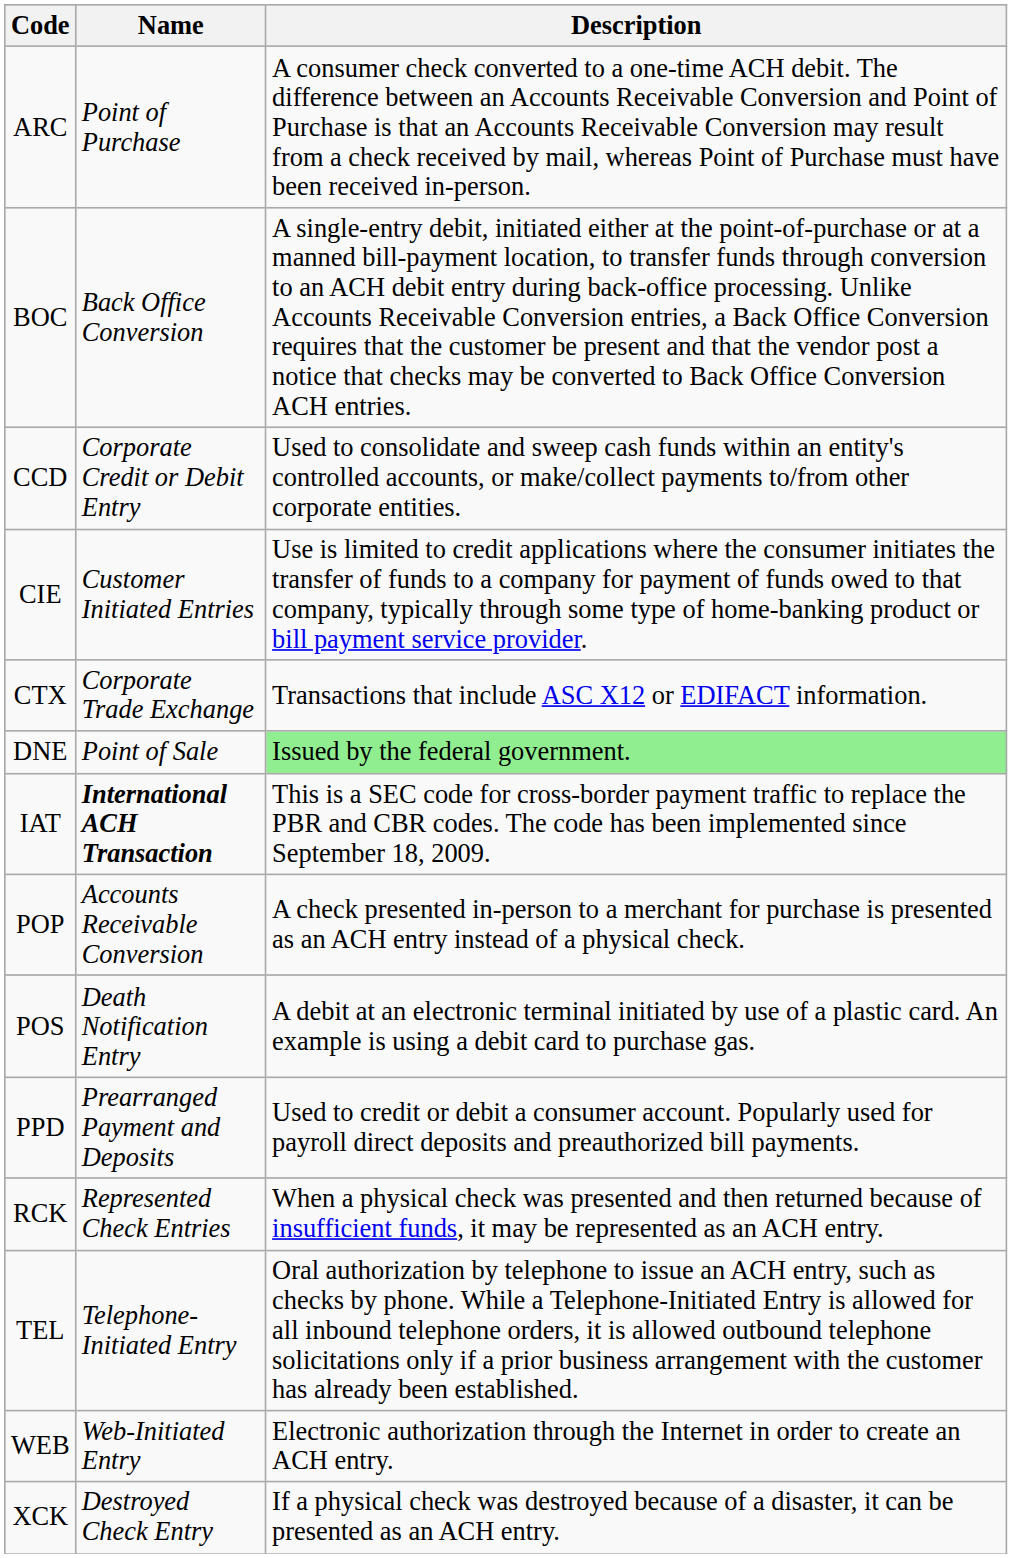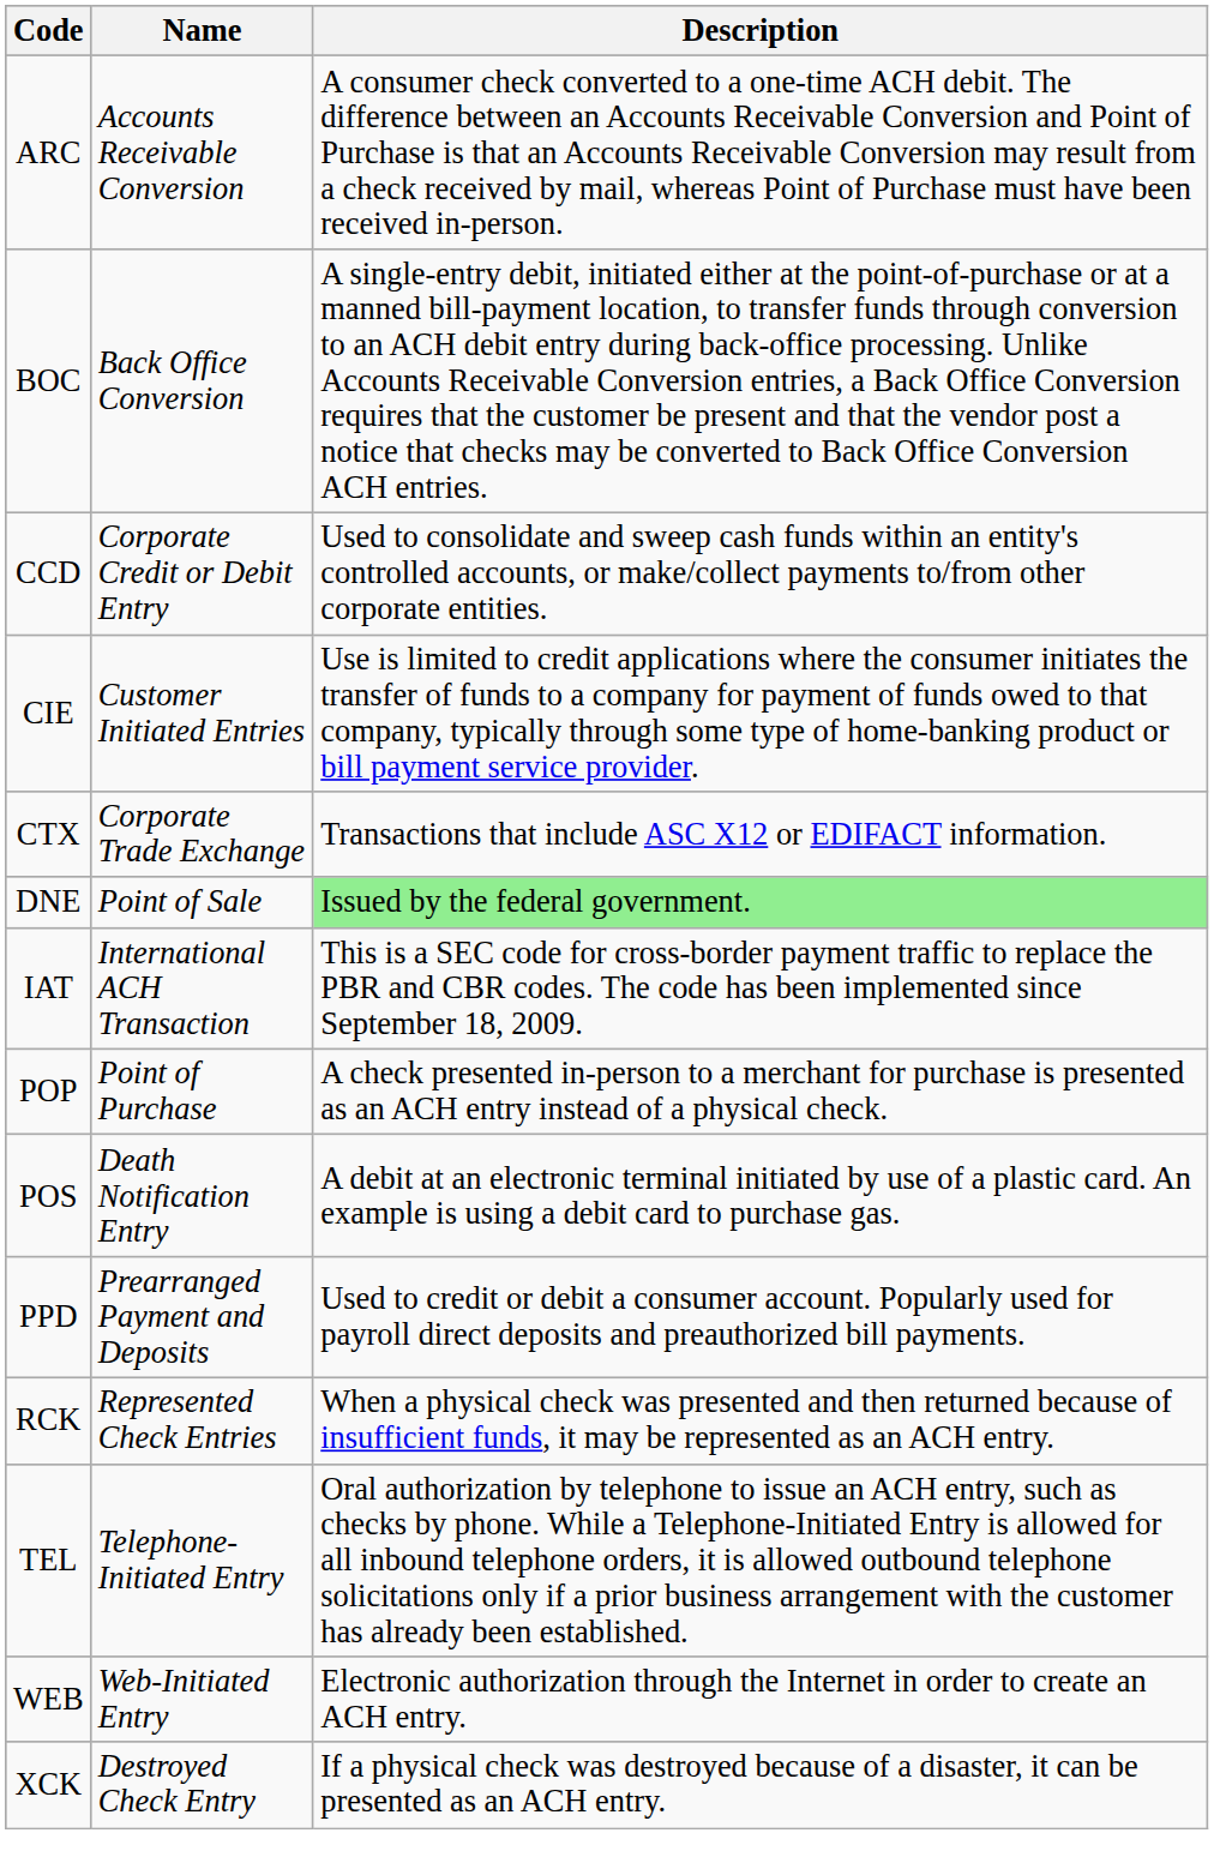 <table class="wikitable">
 <tr>
 <th>Code</th>
 <th>Name</th>
 <th>Description</th>
 </tr>
 <tr>
 <td align=center>ARC</td>
-<td><em>Point of Purchase</em></td>
+<td><em>Accounts Receivable Conversion</em></td>
 <td>A consumer check converted to a one-time ACH debit. The difference between an Accounts Receivable Conversion and Point of Purchase is that an Accounts Receivable Conversion may result from a check received by mail, whereas Point of Purchase must have been received in-person.</td>
 </tr>
 <tr>
 <td align=center>BOC</td>
 <td><em>Back Office Conversion</em></td>
 <td>A single-entry debit, initiated either at the point-of-purchase or at a manned bill-payment location, to transfer funds through conversion to an ACH debit entry during back-office processing. Unlike Accounts Receivable Conversion entries, a Back Office Conversion requires that the customer be present and that the vendor post a notice that checks may be converted to Back Office Conversion ACH entries.</td>
 </tr>
 <tr>
 <td align=center>CCD</td>
 <td><em>Corporate Credit or Debit Entry</em></td>
 <td>Used to consolidate and sweep cash funds within an entity's controlled accounts, or make/collect payments to/from other corporate entities.</td>
 </tr>
 <tr>
 <td align=center>CIE</td>
 <td><em>Customer Initiated Entries</em></td>
 <td>Use is limited to credit applications where the consumer initiates the transfer of funds to a company for payment of funds owed to that company, typically through some type of home-banking product or <a href='#'>bill payment service provider</a>.</td>
 </tr>
 <tr>
 <td align=center>CTX</td>
 <td><em>Corporate Trade Exchange</em></td>
 <td>Transactions that include <a href='#'>ASC X12</a> or <a href='#'>EDIFACT</a> information.</td>
 </tr>
 <tr>
 <td align=center>DNE</td>
 <td><em>Point of Sale</em></td>
 <td style="background: lightgreen;">Issued by the federal government.</td>
 </tr>
 <tr>
 <td align=center>IAT</td>
-<td><strong><em>International ACH Transaction</em></strong></td>
+<td><em>International ACH Transaction</em></td>
 <td>This is a SEC code for cross-border payment traffic to replace the <abbr>PBR</abbr> and <abbr>CBR</abbr> codes. The code has been implemented since September 18, 2009.</td>
 </tr>
 <tr>
 <td align=center>POP</td>
-<td><em>Accounts Receivable Conversion</em></td>
+<td><em>Point of Purchase</em></td>
 <td>A check presented in-person to a merchant for purchase is presented as an ACH entry instead of a physical check.</td>
 </tr>
 <tr>
 <td align=center>POS</td>
 <td><em>Death Notification Entry</em></td>
 <td>A debit at an electronic terminal initiated by use of a plastic card. An example is using a debit card to purchase gas.</td>
 </tr>
 <tr>
 <td align=center>PPD</td>
 <td><em>Prearranged Payment and Deposits</em></td>
 <td>Used to credit or debit a consumer account. Popularly used for payroll direct deposits and preauthorized bill payments.</td>
 </tr>
 <tr>
 <td align=center>RCK</td>
 <td><em>Represented Check Entries</em></td>
 <td>When a physical check was presented and then returned because of <a href='#'>insufficient funds</a>, it may be represented as an ACH entry.</td>
 </tr>
 <tr>
 <td align=center>TEL</td>
 <td><em>Telephone-Initiated Entry</em></td>
 <td>Oral authorization by telephone to issue an ACH entry, such as checks by phone. While a Telephone-Initiated Entry is allowed for all inbound telephone orders, it is allowed outbound telephone solicitations only if a prior business arrangement with the customer has already been established.</td>
 </tr>
 <tr>
 <td align=center>WEB</td>
 <td><em>Web-Initiated Entry</em></td>
 <td>Electronic authorization through the Internet in order to create an ACH entry.</td>
 </tr>
 <tr>
 <td align=center>XCK</td>
 <td><em>Destroyed Check Entry</em></td>
 <td>If a physical check was destroyed because of a disaster, it can be presented as an ACH entry.</td>
 </tr>
 </table>
